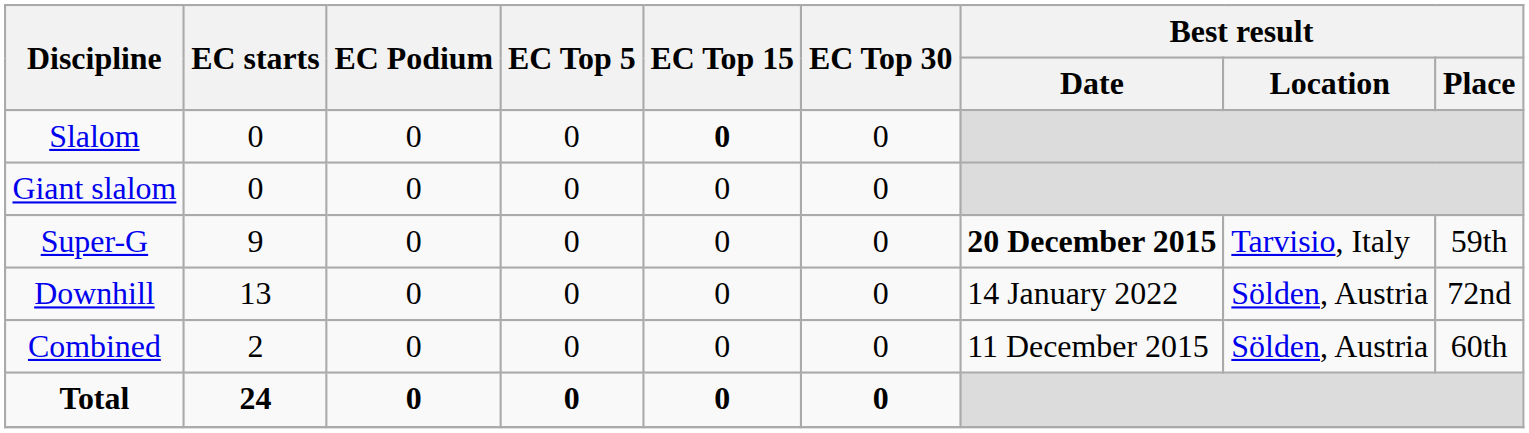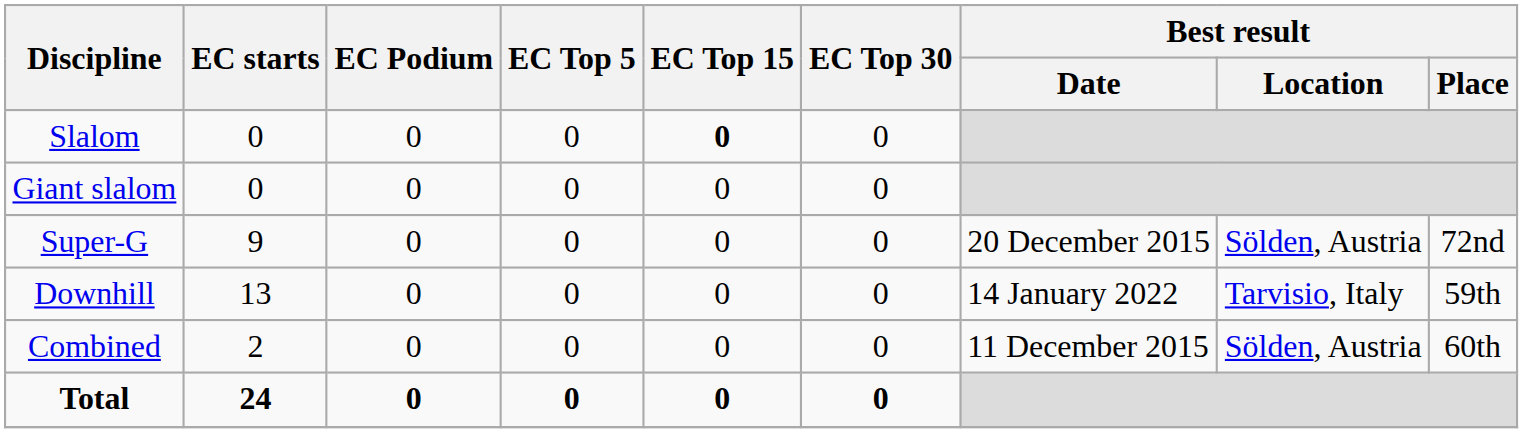 <table class="wikitable" style="text-align:center; font-size:95%;">
 <tr>
 <th rowspan=2>Discipline</th>
 <th rowspan=2>EC starts</th>
 <th rowspan=2>EC Podium</th>
 <th rowspan=2>EC Top 5</th>
 <th rowspan=2>EC Top 15</th>
 <th rowspan=2>EC Top 30</th>
 <th colspan=3>Best result</th>
 </tr>
 <tr>
 <th>Date</th>
 <th>Location</th>
 <th>Place</th>
 </tr>
 <tr>
 <td align=center><a href='#'>Slalom</a></td>
 <td align=center>0</td>
 <td align=center>0</td>
 <td align=center>0</td>
 <td align=center><strong>0</strong></td>
 <td align=center>0</td>
 <td colspan=3 bgcolor=#DCDCDC></td>
 </tr>
 <tr>
 <td align=center><a href='#'>Giant slalom</a></td>
 <td align=center>0</td>
 <td align=center>0</td>
 <td align=center>0</td>
 <td align=center>0</td>
 <td align=center>0</td>
 <td colspan=3 bgcolor=#DCDCDC></td>
 </tr>
 <tr>
 <td align=center><a href='#'>Super-G</a></td>
 <td align=center>9</td>
 <td align=center>0</td>
 <td align=center>0</td>
 <td align=center>0</td>
 <td align=center>0</td>
-<td align=left><strong>20 December 2015</strong></td>
-<td align=left> <a href='#'>Tarvisio</a>, Italy</td>
-<td>59th</td>
+<td align=left>20 December 2015</td>
+<td align=left> <a href='#'>Sölden</a>, Austria</td>
+<td>72nd</td>
 </tr>
 <tr>
 <td align=center><a href='#'>Downhill</a></td>
 <td align=center>13</td>
 <td align=center>0</td>
 <td align=center>0</td>
 <td align=center>0</td>
 <td align=center>0</td>
 <td align=left>14 January 2022</td>
-<td align=left> <a href='#'>Sölden</a>, Austria</td>
-<td>72nd</td>
+<td align=left> <a href='#'>Tarvisio</a>, Italy</td>
+<td>59th</td>
 </tr>
 <tr>
 <td align=center><a href='#'>Combined</a></td>
 <td align=center>2</td>
 <td align=center>0</td>
 <td align=center>0</td>
 <td align=center>0</td>
 <td align=center>0</td>
 <td align=left>11 December 2015</td>
 <td align=left> <a href='#'>Sölden</a>, Austria</td>
 <td>60th</td>
 </tr>
 <tr>
 <td align=center><strong>Total</strong></td>
 <td align=center><strong>24</strong></td>
 <td align=center><strong>0</strong></td>
 <td align=center><strong>0</strong></td>
 <td align=center><strong>0</strong></td>
 <td align=center><strong>0</strong></td>
 <td colspan=3 bgcolor=#DCDCDC></td>
 </tr>
 <tr>
 </tr>
 </table>
